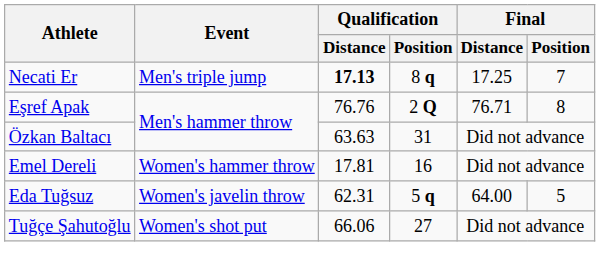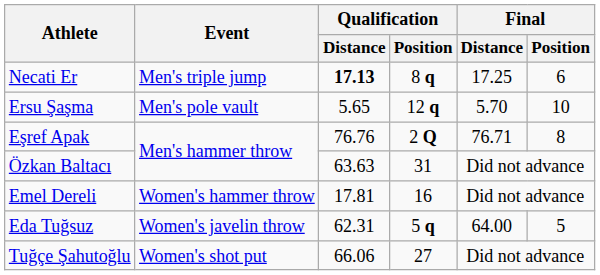 <table class=wikitable style="font-size:90%">
 <tr>
 <th rowspan="2">Athlete</th>
 <th rowspan="2">Event</th>
 <th colspan="2">Qualification</th>
 <th colspan="2">Final</th>
 </tr>
 <tr style="font-size:95%">
 <th>Distance</th>
 <th>Position</th>
 <th>Distance</th>
 <th>Position</th>
 </tr>
 <tr align=center>
 <td align=left><a href='#'>Necati Er</a></td>
 <td align=left><a href='#'>Men's triple jump</a></td>
 <td><strong>17.13</strong></td>
 <td>8 <strong>q</strong></td>
 <td>17.25</td>
-<td>7</td>
+<td>6</td>
+</tr>
+<tr align=center>
+<td align=left><a href='#'>Ersu Şaşma</a></td>
+<td align=left><a href='#'>Men's pole vault</a></td>
+<td>5.65</td>
+<td>12 <strong>q</strong></td>
+<td>5.70</td>
+<td>10</td>
 </tr>
 <tr align=center>
 <td align=left><a href='#'>Eşref Apak</a></td>
 <td align=left rowspan=2><a href='#'>Men's hammer throw</a></td>
 <td>76.76</td>
 <td>2 <strong>Q</strong></td>
 <td>76.71</td>
 <td>8</td>
 </tr>
 <tr align=center>
 <td align=left><a href='#'>Özkan Baltacı</a></td>
 <td>63.63</td>
 <td>31</td>
 <td colspan="2">Did not advance</td>
 </tr>
 <tr align=center>
 <td align=left><a href='#'>Emel Dereli</a></td>
 <td align=left><a href='#'>Women's hammer throw</a></td>
 <td>17.81</td>
 <td>16</td>
 <td colspan=2>Did not advance</td>
 </tr>
 <tr align=center>
 <td align=left><a href='#'>Eda Tuğsuz</a></td>
 <td align=left><a href='#'>Women's javelin throw</a></td>
 <td>62.31</td>
 <td>5 <strong>q</strong></td>
 <td>64.00</td>
 <td>5</td>
 </tr>
 <tr align=center>
 <td align=left><a href='#'>Tuğçe Şahutoğlu</a></td>
 <td align=left><a href='#'>Women's shot put</a></td>
 <td>66.06</td>
 <td>27</td>
 <td colspan=2>Did not advance</td>
 </tr>
 </table>
